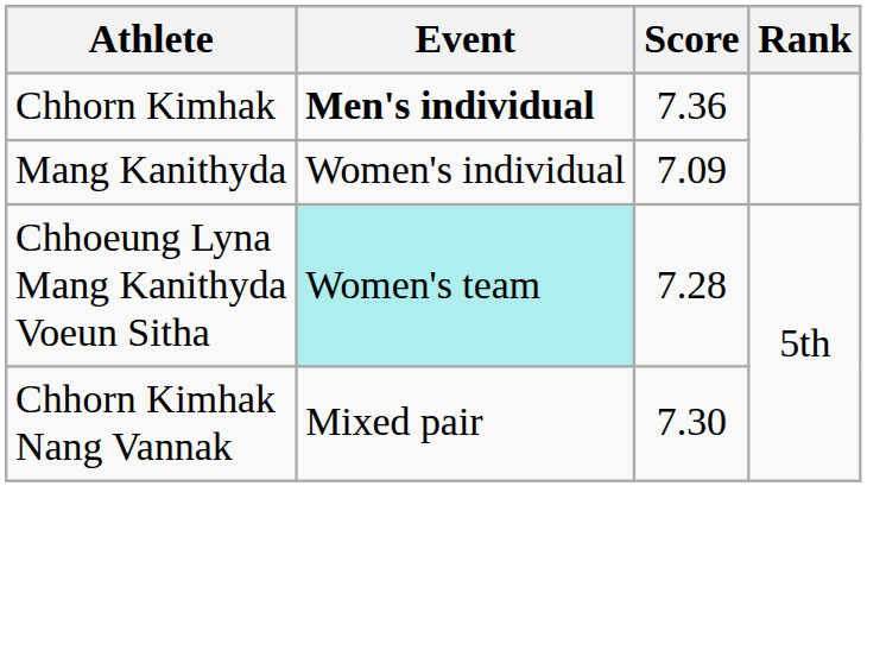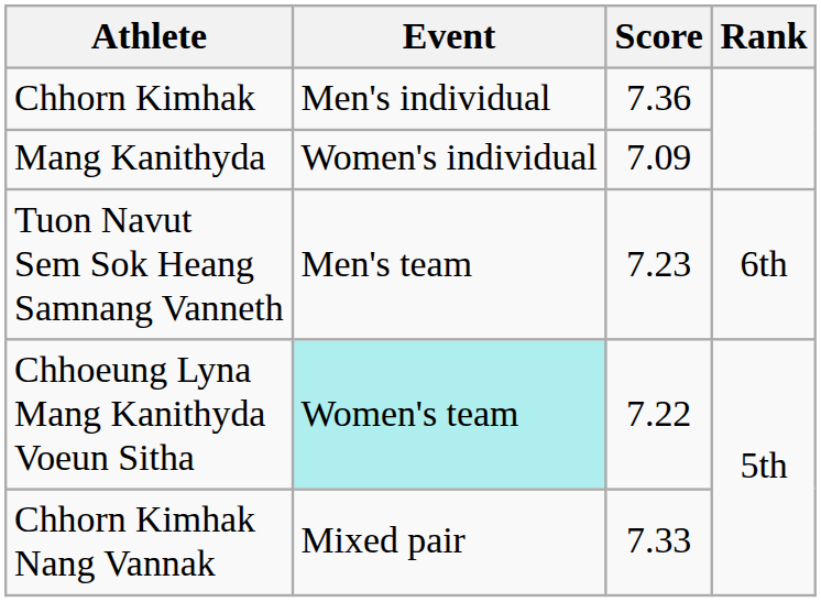 <table class="wikitable" style="font-size:90%">
 <tr>
 <th>Athlete</th>
 <th>Event</th>
 <th>Score</th>
 <th>Rank</th>
 </tr>
 <tr align=center>
 <td align=left>Chhorn Kimhak</td>
-<td align=left><strong>Men's individual</strong></td>
+<td align=left>Men's individual</td>
 <td>7.36</td>
 <td rowspan=2></td>
 </tr>
 <tr align=center>
 <td align=left>Mang Kanithyda</td>
 <td align=left>Women's individual</td>
 <td>7.09</td>
 </tr>
 <tr align=center>
+<td align=left>Tuon Navut<br>Sem Sok Heang<br>Samnang Vanneth</td>
+<td align=left>Men's team</td>
+<td>7.23</td>
+<td>6th</td>
+</tr>
+<tr align=center>
 <td align=left>Chhoeung Lyna<br>Mang Kanithyda<br>Voeun Sitha</td>
 <td align=left style="background: paleturquoise;">Women's team</td>
-<td>7.28</td>
+<td>7.22</td>
 <td rowspan=2>5th</td>
 </tr>
 <tr align=center>
 <td align=left>Chhorn Kimhak<br>Nang Vannak</td>
 <td align=left>Mixed pair</td>
-<td>7.30</td>
+<td>7.33</td>
 </tr>
 </table>
